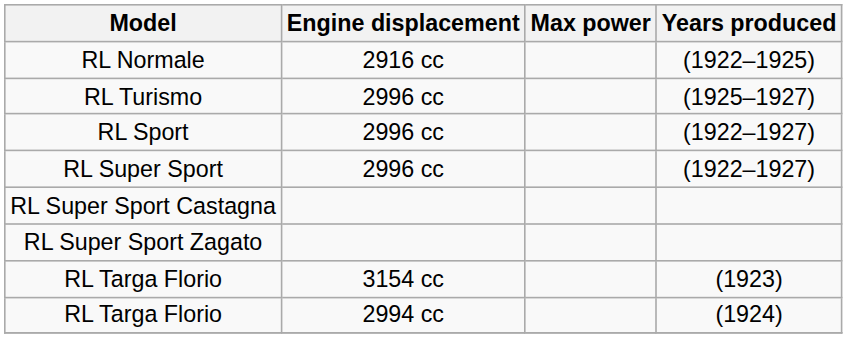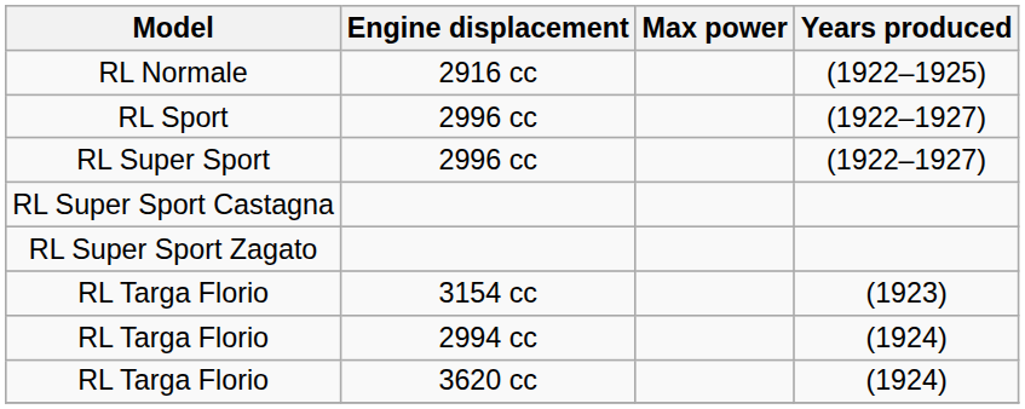 <table class="wikitable" style="text-align:center; font-size:91%;">
 <tr>
 <th>Model</th>
 <th>Engine displacement</th>
 <th>Max power</th>
 <th>Years produced</th>
 </tr>
 <tr>
 <td>RL Normale</td>
 <td>2916 cc</td>
 <td></td>
 <td>(1922–1925)</td>
-</tr>
-<tr>
-<td>RL Turismo</td>
-<td>2996 cc</td>
-<td></td>
-<td>(1925–1927)</td>
 </tr>
 <tr>
 <td>RL Sport</td>
 <td>2996 cc</td>
 <td></td>
 <td>(1922–1927)</td>
 </tr>
 <tr>
 <td>RL Super Sport</td>
 <td>2996 cc</td>
 <td></td>
 <td>(1922–1927)</td>
 </tr>
 <tr>
 <td>RL Super Sport Castagna</td>
 <td></td>
 <td></td>
 <td></td>
 </tr>
 <tr>
 <td>RL Super Sport Zagato</td>
 <td></td>
 <td></td>
 <td></td>
 </tr>
 <tr>
 <td>RL Targa Florio</td>
 <td>3154 cc</td>
 <td></td>
 <td>(1923)</td>
 </tr>
 <tr>
 <td>RL Targa Florio</td>
 <td>2994 cc</td>
 <td></td>
 <td>(1924)</td>
 </tr>
 <tr>
+<td>RL Targa Florio</td>
+<td>3620 cc</td>
+<td></td>
+<td>(1924)</td>
+</tr>
+<tr>
 </tr>
 </table>
